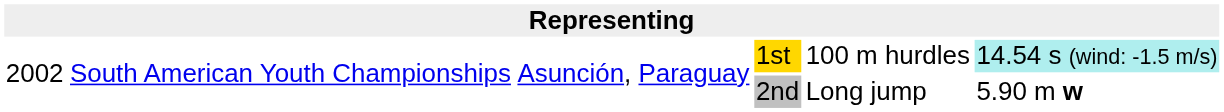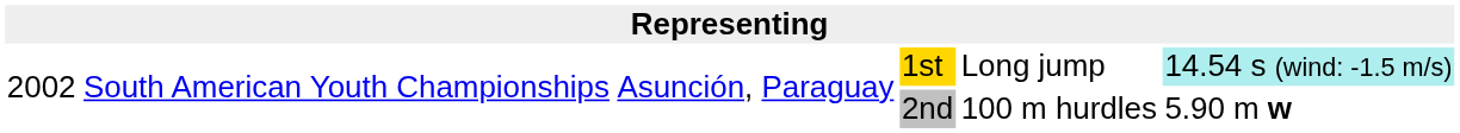 <table>
 <tr>
 <th bgcolor="#eeeeee" colspan="6">Representing </th>
 </tr>
 <tr>
 <td rowspan=2>2002</td>
 <td rowspan=2><a href='#'>South American Youth Championships</a></td>
 <td rowspan=2><a href='#'>Asunción</a>, <a href='#'>Paraguay</a></td>
 <td bgcolor=gold>1st</td>
-<td>100 m hurdles</td>
+<td>Long jump</td>
 <td style="background: paleturquoise;">14.54 s <small>(wind: -1.5 m/s)</small></td>
 </tr>
 <tr>
 <td bgcolor=silver>2nd</td>
-<td>Long jump</td>
+<td>100 m hurdles</td>
 <td>5.90 m <strong>w</strong></td>
 </tr>
 </table>
